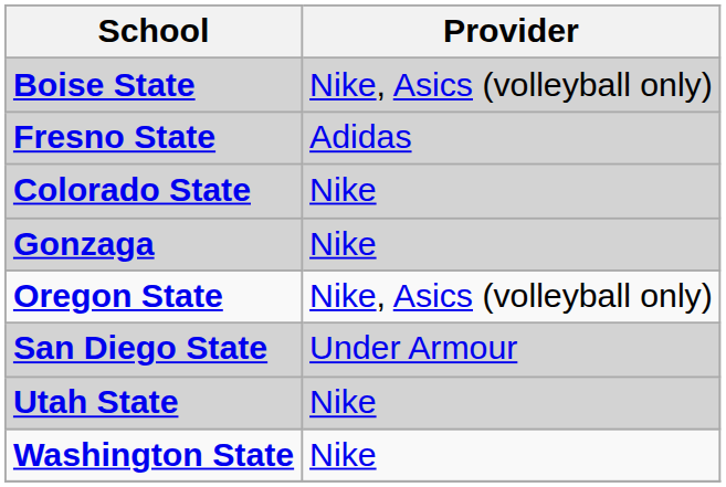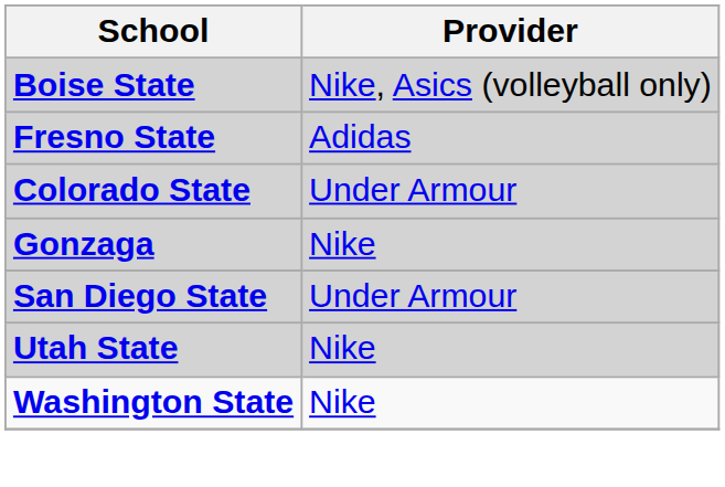 <table class="wikitable sortable">
 <tr>
 <th>School</th>
 <th>Provider</th>
 </tr>
 <tr bgcolor=lightgray>
 <td><strong><a href='#'>Boise State</a></strong></td>
 <td><a href='#'>Nike</a>, <a href='#'>Asics</a> (volleyball only)</td>
 </tr>
 <tr bgcolor=lightgray>
 <td><strong><a href='#'>Fresno State</a></strong></td>
 <td><a href='#'>Adidas</a></td>
 </tr>
 <tr bgcolor=lightgray>
 <td><strong><a href='#'>Colorado State</a></strong></td>
-<td><a href='#'>Nike</a></td>
+<td><a href='#'>Under Armour</a></td>
 </tr>
 <tr bgcolor=lightgray>
 <td><strong><a href='#'>Gonzaga</a></strong></td>
 <td><a href='#'>Nike</a></td>
-</tr>
-<tr>
-<td><strong><a href='#'>Oregon State</a></strong></td>
-<td><a href='#'>Nike</a>, <a href='#'>Asics</a> (volleyball only)</td>
 </tr>
 <tr bgcolor=lightgray>
 <td><strong><a href='#'>San Diego State</a></strong></td>
 <td><a href='#'>Under Armour</a></td>
 </tr>
 <tr bgcolor=lightgray>
 <td><strong><a href='#'>Utah State</a></strong></td>
 <td><a href='#'>Nike</a></td>
 </tr>
 <tr>
 <td><strong><a href='#'>Washington State</a></strong></td>
 <td><a href='#'>Nike</a></td>
 </tr>
 <tr>
 </tr>
 </table>
